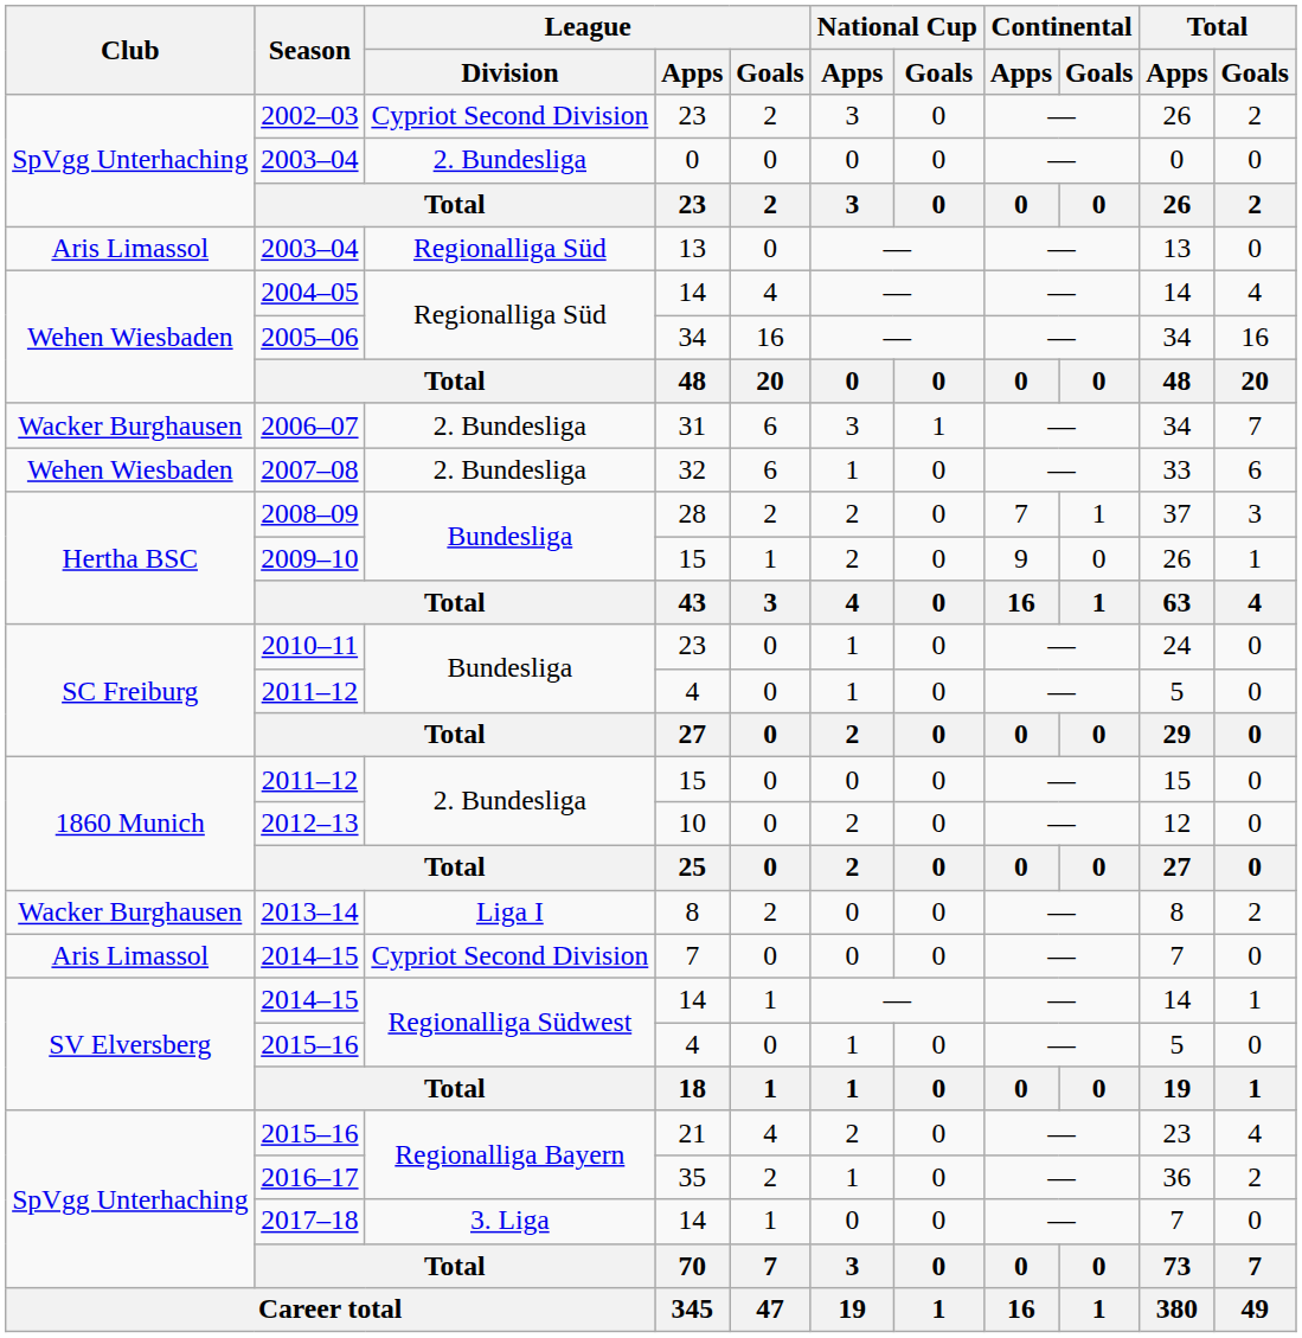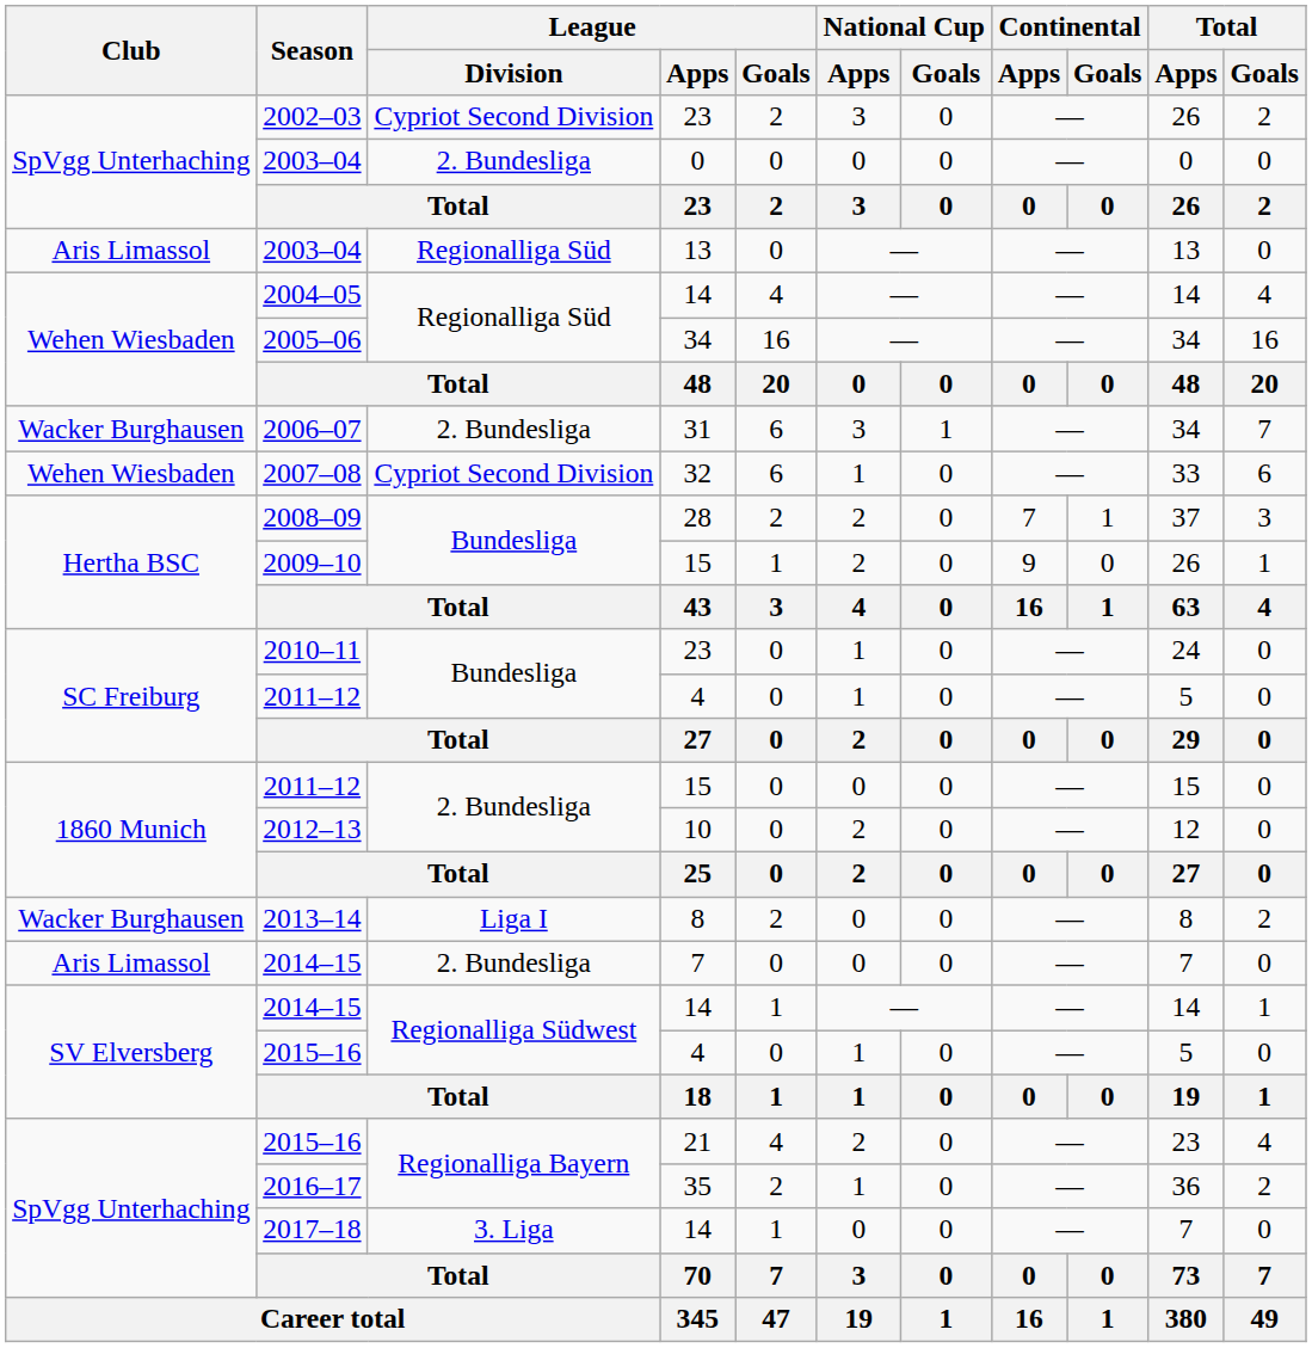 <table class="wikitable" style="text-align:center">
 <tr>
 <th rowspan="2">Club</th>
 <th rowspan="2">Season</th>
 <th colspan="3">League</th>
 <th colspan="2">National Cup</th>
 <th colspan="2">Continental</th>
 <th colspan="2">Total</th>
 </tr>
 <tr>
 <th>Division</th>
 <th>Apps</th>
 <th>Goals</th>
 <th>Apps</th>
 <th>Goals</th>
 <th>Apps</th>
 <th>Goals</th>
 <th>Apps</th>
 <th>Goals</th>
 </tr>
 <tr>
 <td rowspan="3"><a href='#'>SpVgg Unterhaching</a></td>
 <td><a href='#'>2002–03</a></td>
 <td><a href='#'>Cypriot Second Division</a></td>
 <td>23</td>
 <td>2</td>
 <td>3</td>
 <td>0</td>
 <td colspan="2">—</td>
 <td>26</td>
 <td>2</td>
 </tr>
 <tr>
 <td><a href='#'>2003–04</a></td>
 <td><a href='#'>2. Bundesliga</a></td>
 <td>0</td>
 <td>0</td>
 <td>0</td>
 <td>0</td>
 <td colspan="2">—</td>
 <td>0</td>
 <td>0</td>
 </tr>
 <tr>
 <th colspan="2">Total</th>
 <th>23</th>
 <th>2</th>
 <th>3</th>
 <th>0</th>
 <th>0</th>
 <th>0</th>
 <th>26</th>
 <th>2</th>
 </tr>
 <tr>
 <td><a href='#'>Aris Limassol</a></td>
 <td><a href='#'>2003–04</a></td>
 <td><a href='#'>Regionalliga Süd</a></td>
 <td>13</td>
 <td>0</td>
 <td colspan="2">—</td>
 <td colspan="2">—</td>
 <td>13</td>
 <td>0</td>
 </tr>
 <tr>
 <td rowspan="3"><a href='#'>Wehen Wiesbaden</a></td>
 <td><a href='#'>2004–05</a></td>
 <td rowspan="2">Regionalliga Süd</td>
 <td>14</td>
 <td>4</td>
 <td colspan="2">—</td>
 <td colspan="2">—</td>
 <td>14</td>
 <td>4</td>
 </tr>
 <tr>
 <td><a href='#'>2005–06</a></td>
 <td>34</td>
 <td>16</td>
 <td colspan="2">—</td>
 <td colspan="2">—</td>
 <td>34</td>
 <td>16</td>
 </tr>
 <tr>
 <th colspan="2">Total</th>
 <th>48</th>
 <th>20</th>
 <th>0</th>
 <th>0</th>
 <th>0</th>
 <th>0</th>
 <th>48</th>
 <th>20</th>
 </tr>
 <tr>
 <td><a href='#'>Wacker Burghausen</a></td>
 <td><a href='#'>2006–07</a></td>
 <td>2. Bundesliga</td>
 <td>31</td>
 <td>6</td>
 <td>3</td>
 <td>1</td>
 <td colspan="2">—</td>
 <td>34</td>
 <td>7</td>
 </tr>
 <tr>
 <td><a href='#'>Wehen Wiesbaden</a></td>
 <td><a href='#'>2007–08</a></td>
-<td>2. Bundesliga</td>
+<td><a href='#'>Cypriot Second Division</a></td>
 <td>32</td>
 <td>6</td>
 <td>1</td>
 <td>0</td>
 <td colspan="2">—</td>
 <td>33</td>
 <td>6</td>
 </tr>
 <tr>
 <td rowspan="3"><a href='#'>Hertha BSC</a></td>
 <td><a href='#'>2008–09</a></td>
 <td rowspan="2"><a href='#'>Bundesliga</a></td>
 <td>28</td>
 <td>2</td>
 <td>2</td>
 <td>0</td>
 <td>7</td>
 <td>1</td>
 <td>37</td>
 <td>3</td>
 </tr>
 <tr>
 <td><a href='#'>2009–10</a></td>
 <td>15</td>
 <td>1</td>
 <td>2</td>
 <td>0</td>
 <td>9</td>
 <td>0</td>
 <td>26</td>
 <td>1</td>
 </tr>
 <tr>
 <th colspan="2">Total</th>
 <th>43</th>
 <th>3</th>
 <th>4</th>
 <th>0</th>
 <th>16</th>
 <th>1</th>
 <th>63</th>
 <th>4</th>
 </tr>
 <tr>
 <td rowspan="3"><a href='#'>SC Freiburg</a></td>
 <td><a href='#'>2010–11</a></td>
 <td rowspan="2">Bundesliga</td>
 <td>23</td>
 <td>0</td>
 <td>1</td>
 <td>0</td>
 <td colspan="2">—</td>
 <td>24</td>
 <td>0</td>
 </tr>
 <tr>
 <td><a href='#'>2011–12</a></td>
 <td>4</td>
 <td>0</td>
 <td>1</td>
 <td>0</td>
 <td colspan="2">—</td>
 <td>5</td>
 <td>0</td>
 </tr>
 <tr>
 <th colspan="2">Total</th>
 <th>27</th>
 <th>0</th>
 <th>2</th>
 <th>0</th>
 <th>0</th>
 <th>0</th>
 <th>29</th>
 <th>0</th>
 </tr>
 <tr>
 <td rowspan="3"><a href='#'>1860 Munich</a></td>
 <td><a href='#'>2011–12</a></td>
 <td rowspan="2">2. Bundesliga</td>
 <td>15</td>
 <td>0</td>
 <td>0</td>
 <td>0</td>
 <td colspan="2">—</td>
 <td>15</td>
 <td>0</td>
 </tr>
 <tr>
 <td><a href='#'>2012–13</a></td>
 <td>10</td>
 <td>0</td>
 <td>2</td>
 <td>0</td>
 <td colspan="2">—</td>
 <td>12</td>
 <td>0</td>
 </tr>
 <tr>
 <th colspan="2">Total</th>
 <th>25</th>
 <th>0</th>
 <th>2</th>
 <th>0</th>
 <th>0</th>
 <th>0</th>
 <th>27</th>
 <th>0</th>
 </tr>
 <tr>
 <td><a href='#'>Wacker Burghausen</a></td>
 <td><a href='#'>2013–14</a></td>
 <td><a href='#'>Liga I</a></td>
 <td>8</td>
 <td>2</td>
 <td>0</td>
 <td>0</td>
 <td colspan="2">—</td>
 <td>8</td>
 <td>2</td>
 </tr>
 <tr>
 <td><a href='#'>Aris Limassol</a></td>
 <td><a href='#'>2014–15</a></td>
-<td><a href='#'>Cypriot Second Division</a></td>
+<td>2. Bundesliga</td>
 <td>7</td>
 <td>0</td>
 <td>0</td>
 <td>0</td>
 <td colspan="2">—</td>
 <td>7</td>
 <td>0</td>
 </tr>
 <tr>
 <td rowspan="3"><a href='#'>SV Elversberg</a></td>
 <td><a href='#'>2014–15</a></td>
 <td rowspan="2"><a href='#'>Regionalliga Südwest</a></td>
 <td>14</td>
 <td>1</td>
 <td colspan="2">—</td>
 <td colspan="2">—</td>
 <td>14</td>
 <td>1</td>
 </tr>
 <tr>
 <td><a href='#'>2015–16</a></td>
 <td>4</td>
 <td>0</td>
 <td>1</td>
 <td>0</td>
 <td colspan="2">—</td>
 <td>5</td>
 <td>0</td>
 </tr>
 <tr>
 <th colspan="2">Total</th>
 <th>18</th>
 <th>1</th>
 <th>1</th>
 <th>0</th>
 <th>0</th>
 <th>0</th>
 <th>19</th>
 <th>1</th>
 </tr>
 <tr>
 <td rowspan="4"><a href='#'>SpVgg Unterhaching</a></td>
 <td><a href='#'>2015–16</a></td>
 <td rowspan="2"><a href='#'>Regionalliga Bayern</a></td>
 <td>21</td>
 <td>4</td>
 <td>2</td>
 <td>0</td>
 <td colspan="2">—</td>
 <td>23</td>
 <td>4</td>
 </tr>
 <tr>
 <td><a href='#'>2016–17</a></td>
 <td>35</td>
 <td>2</td>
 <td>1</td>
 <td>0</td>
 <td colspan="2">—</td>
 <td>36</td>
 <td>2</td>
 </tr>
 <tr>
 <td><a href='#'>2017–18</a></td>
 <td><a href='#'>3. Liga</a></td>
 <td>14</td>
 <td>1</td>
 <td>0</td>
 <td>0</td>
 <td colspan="2">—</td>
 <td>7</td>
 <td>0</td>
 </tr>
 <tr>
 <th colspan="2">Total</th>
 <th>70</th>
 <th>7</th>
 <th>3</th>
 <th>0</th>
 <th>0</th>
 <th>0</th>
 <th>73</th>
 <th>7</th>
 </tr>
 <tr>
 <th colspan="3">Career total</th>
 <th>345</th>
 <th>47</th>
 <th>19</th>
 <th>1</th>
 <th>16</th>
 <th>1</th>
 <th>380</th>
 <th>49</th>
 </tr>
 </table>
